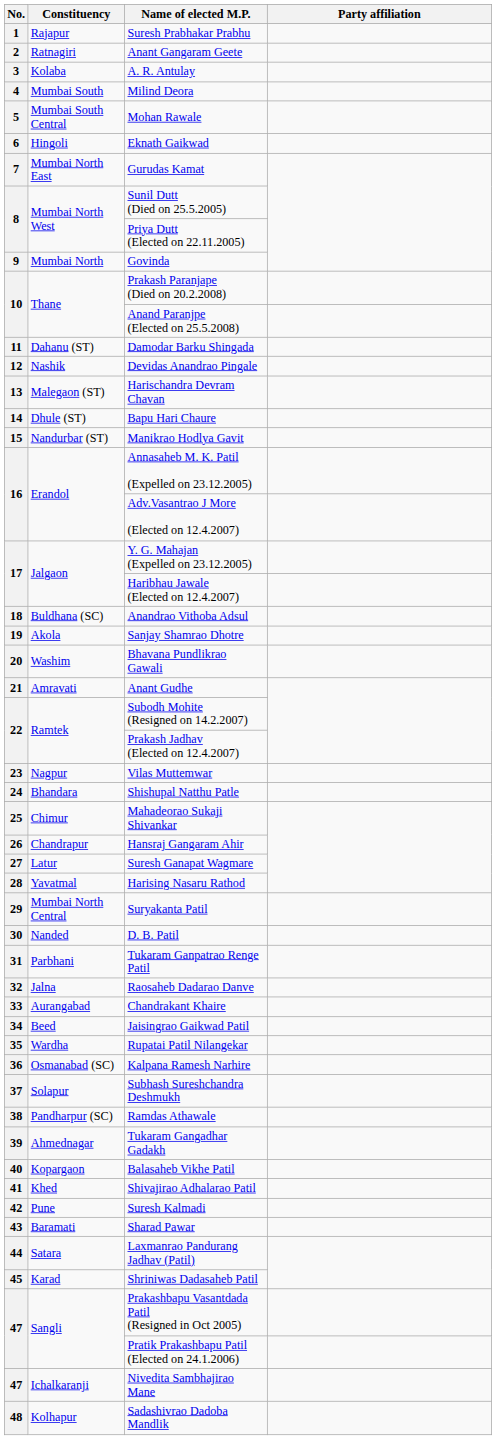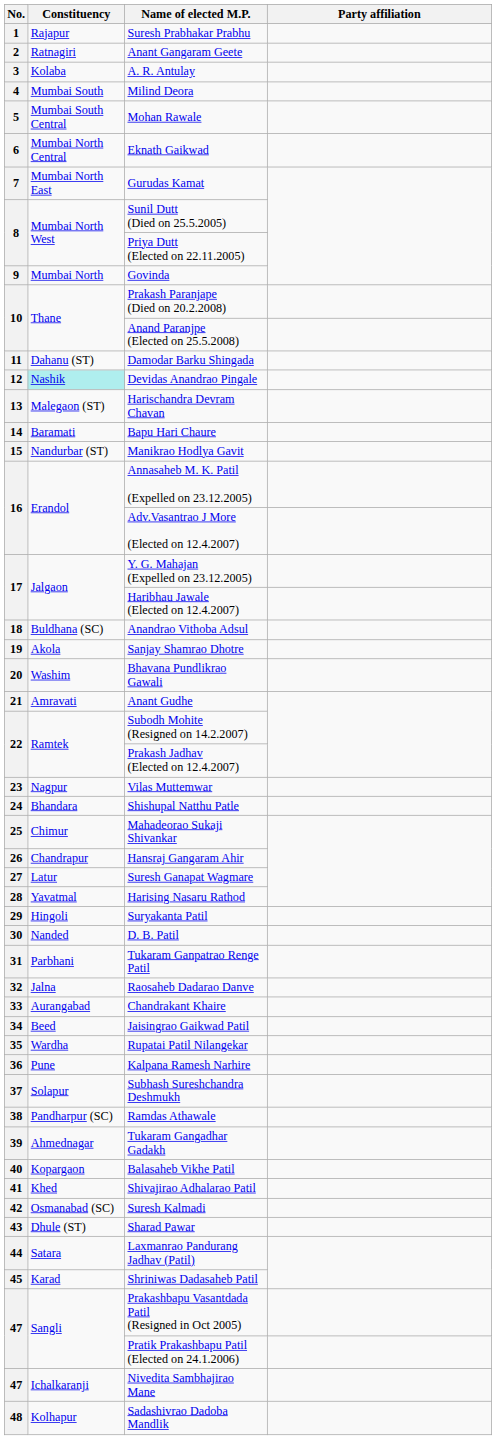 <table class="wikitable">
 <tr style="background:#ccc; text-align:center;">
 <th>No.</th>
 <th style="width:120px">Constituency</th>
 <th style="width:180px">Name of elected M.P.</th>
 <th colspan="2" style="width:18em">Party affiliation</th>
 </tr>
 <tr>
 <th>1</th>
 <td><a href='#'>Rajapur</a></td>
 <td><a href='#'>Suresh Prabhakar Prabhu</a></td>
 <td></td>
 </tr>
 <tr>
 <th>2</th>
 <td><a href='#'>Ratnagiri</a></td>
 <td><a href='#'>Anant Gangaram Geete</a></td>
 </tr>
 <tr>
 <th>3</th>
 <td><a href='#'>Kolaba</a></td>
 <td><a href='#'>A. R. Antulay</a></td>
 <td></td>
 </tr>
 <tr>
 <th>4</th>
 <td><a href='#'>Mumbai South</a></td>
 <td><a href='#'>Milind Deora</a></td>
 </tr>
 <tr>
 <th>5</th>
 <td><a href='#'>Mumbai South Central</a></td>
 <td><a href='#'>Mohan Rawale</a></td>
 <td></td>
 </tr>
 <tr>
 <th>6</th>
-<td><a href='#'>Hingoli</a></td>
+<td><a href='#'>Mumbai North Central</a></td>
 <td><a href='#'>Eknath Gaikwad</a></td>
 <td></td>
 </tr>
 <tr>
 <th>7</th>
 <td><a href='#'>Mumbai North East</a></td>
 <td><a href='#'>Gurudas Kamat</a></td>
 </tr>
 <tr>
 <th rowspan="2">8</th>
 <td rowspan="2"><a href='#'>Mumbai North West</a></td>
 <td><a href='#'>Sunil Dutt</a><br>(Died on 25.5.2005)</td>
 </tr>
 <tr>
 <td><a href='#'>Priya Dutt</a><br>(Elected on 22.11.2005)</td>
 </tr>
 <tr>
 <th>9</th>
 <td><a href='#'>Mumbai North</a></td>
 <td><a href='#'>Govinda</a></td>
 </tr>
 <tr>
 <th rowspan="2">10</th>
 <td rowspan="2"><a href='#'>Thane</a></td>
 <td><a href='#'>Prakash Paranjape</a><br>(Died on 20.2.2008)</td>
 <td></td>
 </tr>
 <tr>
 <td><a href='#'>Anand Paranjpe</a><br>(Elected on 25.5.2008)</td>
 </tr>
 <tr>
 <th>11</th>
 <td><a href='#'>Dahanu</a> (ST)</td>
 <td><a href='#'>Damodar Barku Shingada</a></td>
 <td></td>
 </tr>
 <tr>
 <th>12</th>
-<td><a href='#'>Nashik</a></td>
+<td style="background: paleturquoise;"><a href='#'>Nashik</a></td>
 <td><a href='#'>Devidas Anandrao Pingale</a></td>
 <td></td>
 </tr>
 <tr>
 <th>13</th>
 <td><a href='#'>Malegaon</a> (ST)</td>
 <td><a href='#'>Harischandra Devram Chavan</a></td>
 <td></td>
 </tr>
 <tr>
 <th>14</th>
-<td><a href='#'>Dhule</a> (ST)</td>
+<td><a href='#'>Baramati</a></td>
 <td><a href='#'>Bapu Hari Chaure</a></td>
 <td></td>
 </tr>
 <tr>
 <th>15</th>
 <td><a href='#'>Nandurbar</a> (ST)</td>
 <td><a href='#'>Manikrao Hodlya Gavit</a></td>
 </tr>
 <tr>
 <th rowspan="2">16</th>
 <td rowspan="2"><a href='#'>Erandol</a></td>
 <td><a href='#'>Annasaheb M. K. Patil</a><br><br>(Expelled on 23.12.2005)</td>
 <td></td>
 </tr>
 <tr>
 <td><a href='#'>Adv.Vasantrao J More</a><br><br>(Elected on 12.4.2007)</td>
 <td></td>
 </tr>
 <tr>
 <th rowspan="2">17</th>
 <td rowspan="2"><a href='#'>Jalgaon</a></td>
 <td><a href='#'>Y. G. Mahajan</a><br>(Expelled on 23.12.2005)</td>
 <td></td>
 </tr>
 <tr>
 <td><a href='#'>Haribhau Jawale</a><br>(Elected on 12.4.2007)</td>
 </tr>
 <tr>
 <th>18</th>
 <td><a href='#'>Buldhana</a> (SC)</td>
 <td><a href='#'>Anandrao Vithoba Adsul</a></td>
 <td></td>
 </tr>
 <tr>
 <th>19</th>
 <td><a href='#'>Akola</a></td>
 <td><a href='#'>Sanjay Shamrao Dhotre</a></td>
 <td></td>
 </tr>
 <tr>
 <th>20</th>
 <td><a href='#'>Washim</a></td>
 <td><a href='#'>Bhavana Pundlikrao Gawali</a></td>
 <td></td>
 </tr>
 <tr>
 <th>21</th>
 <td><a href='#'>Amravati</a></td>
 <td><a href='#'>Anant Gudhe</a></td>
 </tr>
 <tr>
 <th rowspan="2">22</th>
 <td rowspan="2"><a href='#'>Ramtek</a></td>
 <td><a href='#'>Subodh Mohite</a><br>(Resigned on 14.2.2007)</td>
 </tr>
 <tr>
 <td><a href='#'>Prakash Jadhav</a><br>(Elected on 12.4.2007)</td>
 </tr>
 <tr>
 <th>23</th>
 <td><a href='#'>Nagpur</a></td>
 <td><a href='#'>Vilas Muttemwar</a></td>
 <td></td>
 </tr>
 <tr>
 <th>24</th>
 <td><a href='#'>Bhandara</a></td>
 <td><a href='#'>Shishupal Natthu Patle</a></td>
 <td></td>
 </tr>
 <tr>
 <th>25</th>
 <td><a href='#'>Chimur</a></td>
 <td><a href='#'>Mahadeorao Sukaji Shivankar</a></td>
 </tr>
 <tr>
 <th>26</th>
 <td><a href='#'>Chandrapur</a></td>
 <td><a href='#'>Hansraj Gangaram Ahir</a></td>
 </tr>
 <tr>
 <th>27</th>
 <td><a href='#'>Latur</a></td>
 <td><a href='#'>Suresh Ganapat Wagmare</a></td>
 </tr>
 <tr>
 <th>28</th>
 <td><a href='#'>Yavatmal</a></td>
 <td><a href='#'>Harising Nasaru Rathod</a></td>
 </tr>
 <tr>
 <th>29</th>
-<td><a href='#'>Mumbai North Central</a></td>
+<td><a href='#'>Hingoli</a></td>
 <td><a href='#'>Suryakanta Patil</a></td>
 <td></td>
 </tr>
 <tr>
 <th>30</th>
 <td><a href='#'>Nanded</a></td>
 <td><a href='#'>D. B. Patil</a></td>
 <td></td>
 </tr>
 <tr>
 <th>31</th>
 <td><a href='#'>Parbhani</a></td>
 <td><a href='#'>Tukaram Ganpatrao Renge Patil</a></td>
 <td></td>
 </tr>
 <tr>
 <th>32</th>
 <td><a href='#'>Jalna</a></td>
 <td><a href='#'>Raosaheb Dadarao Danve</a></td>
 <td></td>
 </tr>
 <tr>
 <th>33</th>
 <td><a href='#'>Aurangabad</a></td>
 <td><a href='#'>Chandrakant Khaire</a></td>
 <td></td>
 </tr>
 <tr>
 <th>34</th>
 <td><a href='#'>Beed</a></td>
 <td><a href='#'>Jaisingrao Gaikwad Patil</a></td>
 <td></td>
 </tr>
 <tr>
 <th>35</th>
 <td><a href='#'>Wardha</a></td>
 <td><a href='#'>Rupatai Patil Nilangekar</a></td>
 <td></td>
 </tr>
 <tr>
 <th>36</th>
-<td><a href='#'>Osmanabad</a> (SC)</td>
+<td><a href='#'>Pune</a></td>
 <td><a href='#'>Kalpana Ramesh Narhire</a></td>
 <td></td>
 </tr>
 <tr>
 <th>37</th>
 <td><a href='#'>Solapur</a></td>
 <td><a href='#'>Subhash Sureshchandra Deshmukh</a></td>
 <td></td>
 </tr>
 <tr>
 <th>38</th>
 <td><a href='#'>Pandharpur</a> (SC)</td>
 <td><a href='#'>Ramdas Athawale</a></td>
 <td></td>
 </tr>
 <tr>
 <th>39</th>
 <td><a href='#'>Ahmednagar</a></td>
 <td><a href='#'>Tukaram Gangadhar Gadakh</a></td>
 <td></td>
 </tr>
 <tr>
 <th>40</th>
 <td><a href='#'>Kopargaon</a></td>
 <td><a href='#'>Balasaheb Vikhe Patil</a></td>
 <td></td>
 </tr>
 <tr>
 <th>41</th>
 <td><a href='#'>Khed</a></td>
 <td><a href='#'>Shivajirao Adhalarao Patil</a></td>
 <td></td>
 </tr>
 <tr>
 <th>42</th>
-<td><a href='#'>Pune</a></td>
+<td><a href='#'>Osmanabad</a> (SC)</td>
 <td><a href='#'>Suresh Kalmadi</a></td>
 <td></td>
 </tr>
 <tr>
 <th>43</th>
-<td><a href='#'>Baramati</a></td>
+<td><a href='#'>Dhule</a> (ST)</td>
 <td><a href='#'>Sharad Pawar</a></td>
 <td></td>
 </tr>
 <tr>
 <th>44</th>
 <td><a href='#'>Satara</a></td>
 <td><a href='#'>Laxmanrao Pandurang Jadhav (Patil)</a></td>
 </tr>
 <tr>
 <th>45</th>
 <td><a href='#'>Karad</a></td>
 <td><a href='#'>Shriniwas Dadasaheb Patil</a></td>
 </tr>
 <tr>
 <th rowspan="2">47</th>
 <td rowspan="2"><a href='#'>Sangli</a></td>
 <td><a href='#'>Prakashbapu Vasantdada Patil</a><br>(Resigned in Oct 2005)</td>
 <td></td>
 </tr>
 <tr>
 <td><a href='#'>Pratik Prakashbapu Patil</a><br>(Elected on 24.1.2006)</td>
 </tr>
 <tr>
 <th>47</th>
 <td><a href='#'>Ichalkaranji</a></td>
 <td><a href='#'>Nivedita Sambhajirao Mane</a></td>
 <td></td>
 </tr>
 <tr>
 <th>48</th>
 <td><a href='#'>Kolhapur</a></td>
 <td><a href='#'>Sadashivrao Dadoba Mandlik</a></td>
 </tr>
 </table>
